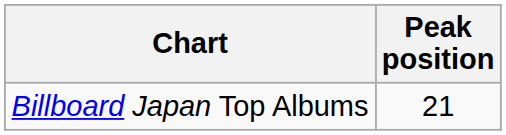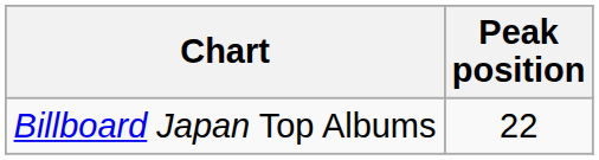 <table class="wikitable sortable">
 <tr>
 <th>Chart</th>
 <th>Peak<br>position</th>
 </tr>
 <tr>
 <td><em><a href='#'>Billboard</a> Japan</em> Top Albums</td>
-<td align="center">21</td>
+<td align="center">22</td>
 </tr>
 </table>
